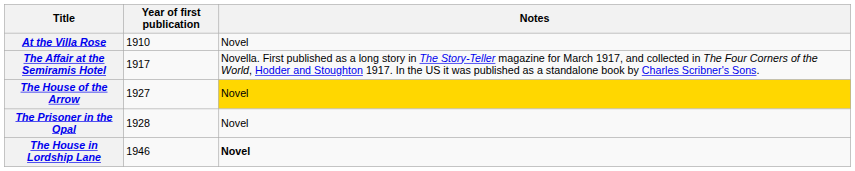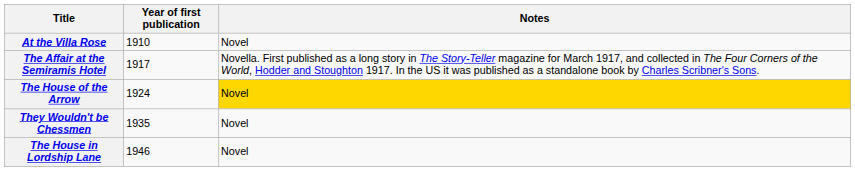 <table class="wikitable plainrowheaders sortable" style="margin-right: 0;">
 <tr>
 <th scope="col">Title</th>
 <th scope="col">Year of first publication</th>
 <th scope="col" class="unsortable">Notes</th>
 </tr>
 <tr>
 <th scope="row"><a href='#'><em>At the Villa Rose</em></a></th>
 <td>1910</td>
 <td>Novel</td>
 </tr>
 <tr>
 <th scope="row"><em><a href='#'>The Affair at the Semiramis Hotel</a></em></th>
 <td>1917</td>
 <td>Novella. First published as a long story in <em><a href='#'>The Story-Teller</a></em> magazine for March 1917, and collected in <em>The Four Corners of the World</em>, <a href='#'>Hodder and Stoughton</a> 1917. In the US it was published as a standalone book by <a href='#'>Charles Scribner's Sons</a>.</td>
 </tr>
 <tr>
 <th scope="row"><a href='#'><em>The House of the Arrow</em></a></th>
-<td>1927</td>
+<td>1924</td>
 <td style="background: gold;">Novel</td>
 </tr>
 <tr>
-<th scope="row"><em><a href='#'>The Prisoner in the Opal</a></em></th>
-<td>1928</td>
+<th scope="row"><a href='#'><em>They Wouldn't be Chessmen</em></a></th>
+<td>1935</td>
 <td>Novel</td>
 </tr>
 <tr>
 <th scope="row"><em><a href='#'>The House in Lordship Lane</a></em></th>
 <td>1946</td>
-<td><strong>Novel</strong></td>
+<td>Novel</td>
 </tr>
 </table>
